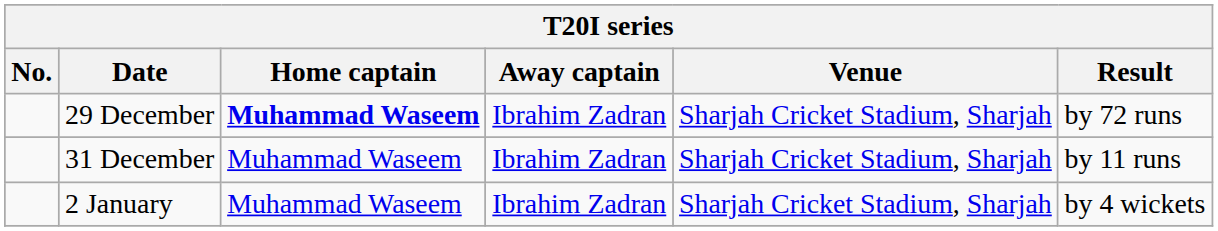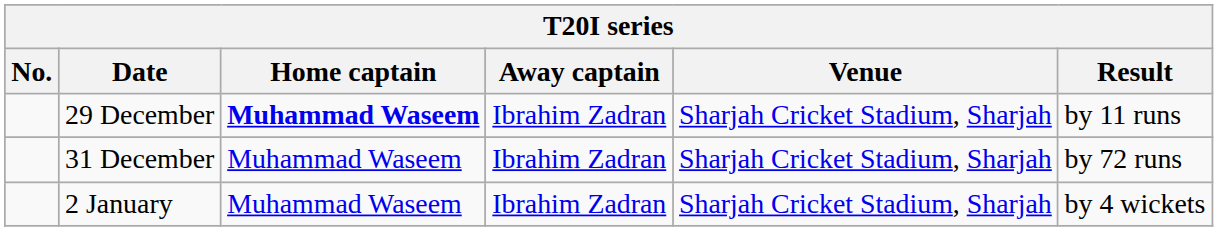 <table class="wikitable">
 <tr>
 <th colspan="9">T20I series</th>
 </tr>
 <tr>
 <th>No.</th>
 <th>Date</th>
 <th>Home captain</th>
 <th>Away captain</th>
 <th>Venue</th>
 <th>Result</th>
 </tr>
 <tr>
 <td></td>
 <td>29 December</td>
 <td><strong><a href='#'>Muhammad Waseem</a></strong></td>
 <td><a href='#'>Ibrahim Zadran</a></td>
 <td><a href='#'>Sharjah Cricket Stadium</a>, <a href='#'>Sharjah</a></td>
-<td> by 72 runs</td>
+<td> by 11 runs</td>
 </tr>
 <tr>
 <td></td>
 <td>31 December</td>
 <td><a href='#'>Muhammad Waseem</a></td>
 <td><a href='#'>Ibrahim Zadran</a></td>
 <td><a href='#'>Sharjah Cricket Stadium</a>, <a href='#'>Sharjah</a></td>
-<td> by 11 runs</td>
+<td> by 72 runs</td>
 </tr>
 <tr>
 <td></td>
 <td>2 January</td>
 <td><a href='#'>Muhammad Waseem</a></td>
 <td><a href='#'>Ibrahim Zadran</a></td>
 <td><a href='#'>Sharjah Cricket Stadium</a>, <a href='#'>Sharjah</a></td>
 <td> by 4 wickets</td>
 </tr>
 </table>
